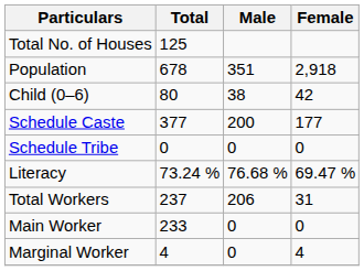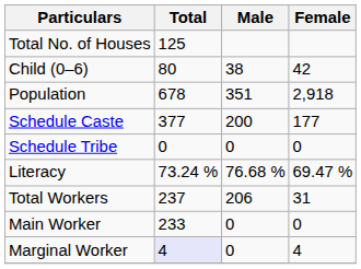 <table class="wikitable sortable">
 <tr>
 <th>Particulars</th>
 <th>Total</th>
 <th>Male</th>
 <th>Female</th>
 </tr>
 <tr>
 <td>Total No. of Houses</td>
 <td>125</td>
 <td></td>
 <td></td>
 </tr>
 <tr>
+<td>Child (0–6)</td>
+<td>80</td>
+<td>38</td>
+<td>42</td>
+</tr>
+<tr>
 <td>Population</td>
 <td>678</td>
 <td>351</td>
 <td>2,918</td>
-</tr>
-<tr>
-<td>Child (0–6)</td>
-<td>80</td>
-<td>38</td>
-<td>42</td>
 </tr>
 <tr>
 <td><a href='#'>Schedule Caste</a></td>
 <td>377</td>
 <td>200</td>
 <td>177</td>
 </tr>
 <tr>
 <td><a href='#'>Schedule Tribe</a></td>
 <td>0</td>
 <td>0</td>
 <td>0</td>
 </tr>
 <tr>
 <td>Literacy</td>
 <td>73.24    %</td>
 <td>76.68    %</td>
 <td>69.47    %</td>
 </tr>
 <tr>
 <td>Total Workers</td>
 <td>237</td>
 <td>206</td>
 <td>31</td>
 </tr>
 <tr>
 <td>Main Worker</td>
 <td>233</td>
 <td>0</td>
 <td>0</td>
 </tr>
 <tr>
 <td>Marginal Worker</td>
-<td>4</td>
+<td style="background: lavender;">4</td>
 <td>0</td>
 <td>4</td>
 </tr>
 <tr>
 </tr>
 </table>
